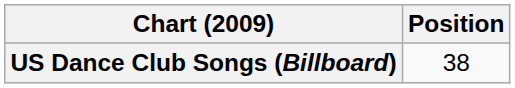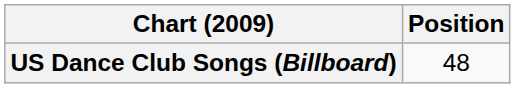 <table class="wikitable plainrowheaders" style="text-align:center">
 <tr>
 <th scope="col">Chart (2009)</th>
 <th scope="col">Position</th>
 </tr>
 <tr>
 <th scope="row">US Dance Club Songs (<em>Billboard</em>)</th>
-<td align="center">38</td>
+<td align="center">48</td>
 </tr>
 </table>
